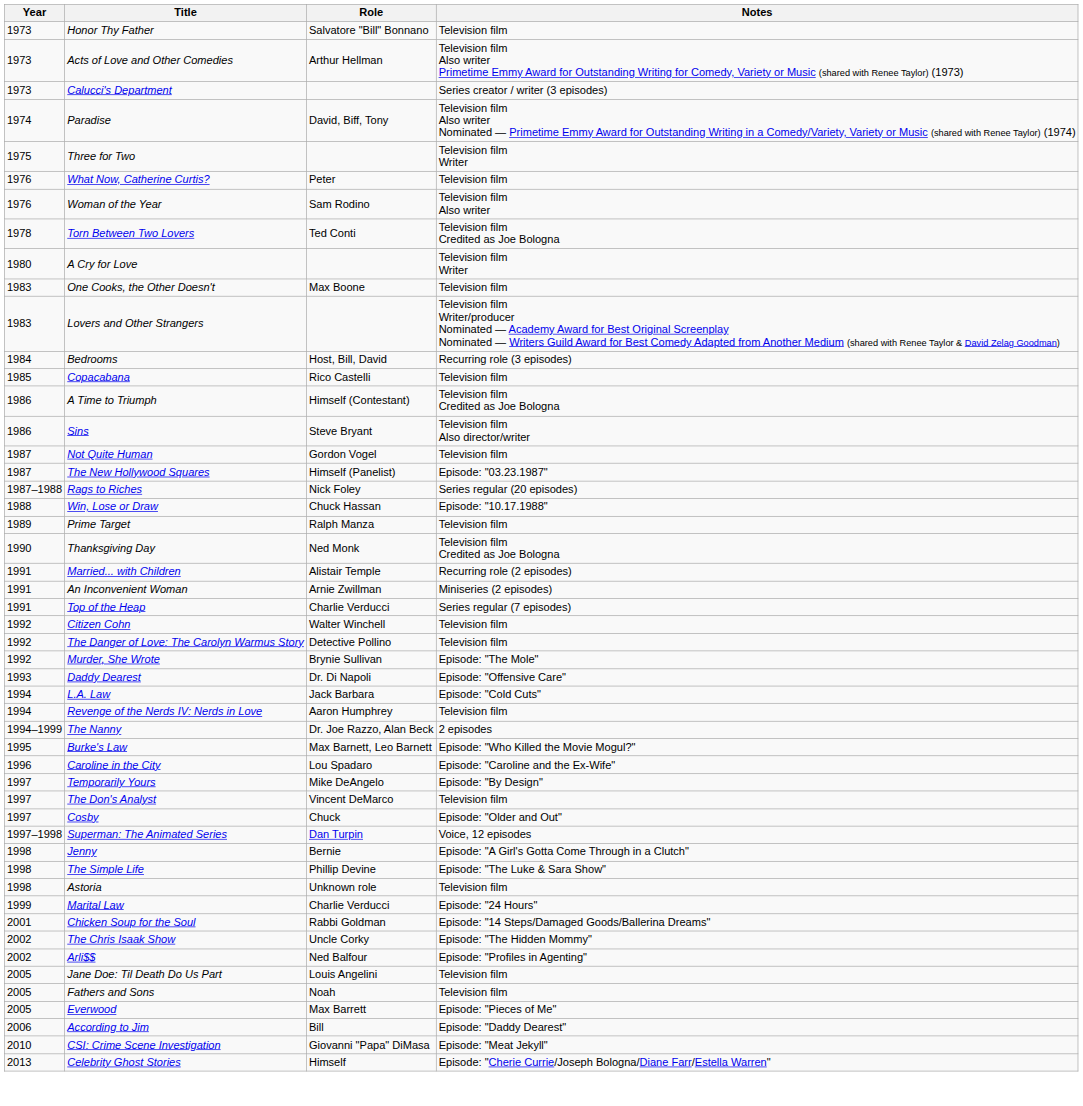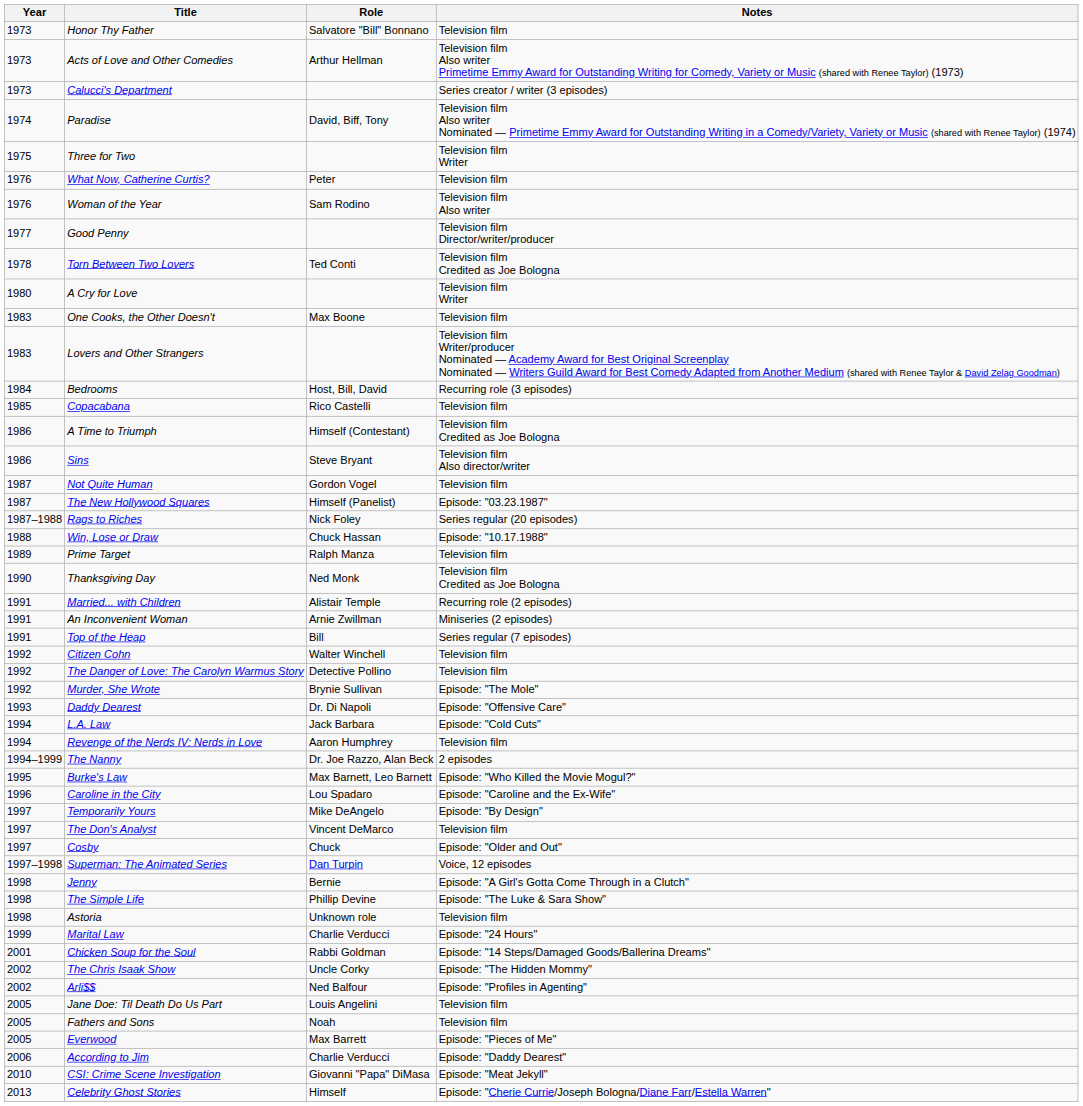 <table class="wikitable">
 <tr>
 <th>Year</th>
 <th>Title</th>
 <th>Role</th>
 <th>Notes</th>
 </tr>
 <tr>
 <td>1973</td>
 <td><em>Honor Thy Father</em></td>
 <td>Salvatore "Bill" Bonnano</td>
 <td>Television film</td>
 </tr>
 <tr>
 <td>1973</td>
 <td><em>Acts of Love and Other Comedies</em></td>
 <td>Arthur Hellman</td>
 <td>Television film<br>Also writer<br><a href='#'>Primetime Emmy Award for Outstanding Writing for Comedy, Variety or Music</a> <small>(shared with Renee Taylor)</small> (1973)</td>
 </tr>
 <tr>
 <td>1973</td>
 <td><em><a href='#'>Calucci's Department</a></em></td>
 <td></td>
 <td>Series creator / writer (3 episodes)</td>
 </tr>
 <tr>
 <td>1974</td>
 <td><em>Paradise</em></td>
 <td>David, Biff, Tony</td>
 <td>Television film<br>Also writer<br>Nominated — <a href='#'>Primetime Emmy Award for Outstanding Writing in a Comedy/Variety, Variety or Music</a> <small>(shared with Renee Taylor)</small> (1974)</td>
 </tr>
 <tr>
 <td>1975</td>
 <td><em>Three for Two</em></td>
 <td></td>
 <td>Television film<br>Writer</td>
 </tr>
 <tr>
 <td>1976</td>
 <td><em><a href='#'>What Now, Catherine Curtis?</a></em></td>
 <td>Peter</td>
 <td>Television film</td>
 </tr>
 <tr>
 <td>1976</td>
 <td><em>Woman of the Year</em></td>
 <td>Sam Rodino</td>
 <td>Television film<br>Also writer</td>
+</tr>
+<tr>
+<td>1977</td>
+<td><em>Good Penny</em></td>
+<td></td>
+<td>Television film<br>Director/writer/producer</td>
 </tr>
 <tr>
 <td>1978</td>
 <td><em><a href='#'>Torn Between Two Lovers</a></em></td>
 <td>Ted Conti</td>
 <td>Television film<br>Credited as Joe Bologna</td>
 </tr>
 <tr>
 <td>1980</td>
 <td><em>A Cry for Love</em></td>
 <td></td>
 <td>Television film<br>Writer</td>
 </tr>
 <tr>
 <td>1983</td>
 <td><em>One Cooks, the Other Doesn't</em></td>
 <td>Max Boone</td>
 <td>Television film</td>
 </tr>
 <tr>
 <td>1983</td>
 <td><em>Lovers and Other Strangers</em></td>
 <td></td>
 <td>Television film<br>Writer/producer<br>Nominated — <a href='#'>Academy Award for Best Original Screenplay</a><br>Nominated — <a href='#'>Writers Guild Award for Best Comedy Adapted from Another Medium</a> <small>(shared with Renee Taylor & <a href='#'>David Zelag Goodman</a>)</small></td>
 </tr>
 <tr>
 <td>1984</td>
 <td><em>Bedrooms</em></td>
 <td>Host, Bill, David</td>
 <td>Recurring role (3 episodes)</td>
 </tr>
 <tr>
 <td>1985</td>
 <td><em><a href='#'>Copacabana</a></em></td>
 <td>Rico Castelli</td>
 <td>Television film</td>
 </tr>
 <tr>
 <td>1986</td>
 <td><em>A Time to Triumph</em></td>
 <td>Himself (Contestant)</td>
 <td>Television film<br>Credited as Joe Bologna</td>
 </tr>
 <tr>
 <td>1986</td>
 <td><em><a href='#'>Sins</a></em></td>
 <td>Steve Bryant</td>
 <td>Television film<br>Also director/writer</td>
 </tr>
 <tr>
 <td>1987</td>
 <td><em><a href='#'>Not Quite Human</a></em></td>
 <td>Gordon Vogel</td>
 <td>Television film</td>
 </tr>
 <tr>
 <td>1987</td>
 <td><em><a href='#'>The New Hollywood Squares</a></em></td>
 <td>Himself (Panelist)</td>
 <td>Episode: "03.23.1987"</td>
 </tr>
 <tr>
 <td>1987–1988</td>
 <td><em><a href='#'>Rags to Riches</a></em></td>
 <td>Nick Foley</td>
 <td>Series regular (20 episodes)</td>
 </tr>
 <tr>
 <td>1988</td>
 <td><em><a href='#'>Win, Lose or Draw</a></em></td>
 <td>Chuck Hassan</td>
 <td>Episode: "10.17.1988"</td>
 </tr>
 <tr>
 <td>1989</td>
 <td><em>Prime Target</em></td>
 <td>Ralph Manza</td>
 <td>Television film</td>
 </tr>
 <tr>
 <td>1990</td>
 <td><em>Thanksgiving Day</em></td>
 <td>Ned Monk</td>
 <td>Television film<br>Credited as Joe Bologna</td>
 </tr>
 <tr>
 <td>1991</td>
 <td><em><a href='#'>Married... with Children</a></em></td>
 <td>Alistair Temple</td>
 <td>Recurring role (2 episodes)</td>
 </tr>
 <tr>
 <td>1991</td>
 <td><em>An Inconvenient Woman</em></td>
 <td>Arnie Zwillman</td>
 <td>Miniseries (2 episodes)</td>
 </tr>
 <tr>
 <td>1991</td>
 <td><em><a href='#'>Top of the Heap</a></em></td>
-<td>Charlie Verducci</td>
+<td>Bill</td>
 <td>Series regular (7 episodes)</td>
 </tr>
 <tr>
 <td>1992</td>
 <td><em><a href='#'>Citizen Cohn</a></em></td>
 <td>Walter Winchell</td>
 <td>Television film</td>
 </tr>
 <tr>
 <td>1992</td>
 <td><em><a href='#'>The Danger of Love: The Carolyn Warmus Story</a></em></td>
 <td>Detective Pollino</td>
 <td>Television film</td>
 </tr>
 <tr>
 <td>1992</td>
 <td><em><a href='#'>Murder, She Wrote</a></em></td>
 <td>Brynie Sullivan</td>
 <td>Episode: "The Mole"</td>
 </tr>
 <tr>
 <td>1993</td>
 <td><em><a href='#'>Daddy Dearest</a></em></td>
 <td>Dr. Di Napoli</td>
 <td>Episode: "Offensive Care"</td>
 </tr>
 <tr>
 <td>1994</td>
 <td><em><a href='#'>L.A. Law</a></em></td>
 <td>Jack Barbara</td>
 <td>Episode: "Cold Cuts"</td>
 </tr>
 <tr>
 <td>1994</td>
 <td><em><a href='#'>Revenge of the Nerds IV: Nerds in Love</a></em></td>
 <td>Aaron Humphrey</td>
 <td>Television film</td>
 </tr>
 <tr>
 <td>1994–1999</td>
 <td><em><a href='#'>The Nanny</a></em></td>
 <td>Dr. Joe Razzo, Alan Beck</td>
 <td>2 episodes</td>
 </tr>
 <tr>
 <td>1995</td>
 <td><em><a href='#'>Burke's Law</a></em></td>
 <td>Max Barnett, Leo Barnett</td>
 <td>Episode: "Who Killed the Movie Mogul?"</td>
 </tr>
 <tr>
 <td>1996</td>
 <td><em><a href='#'>Caroline in the City</a></em></td>
 <td>Lou Spadaro</td>
 <td>Episode: "Caroline and the Ex-Wife"</td>
 </tr>
 <tr>
 <td>1997</td>
 <td><em><a href='#'>Temporarily Yours</a></em></td>
 <td>Mike DeAngelo</td>
 <td>Episode: "By Design"</td>
 </tr>
 <tr>
 <td>1997</td>
 <td><em><a href='#'>The Don's Analyst</a></em></td>
 <td>Vincent DeMarco</td>
 <td>Television film</td>
 </tr>
 <tr>
 <td>1997</td>
 <td><em><a href='#'>Cosby</a></em></td>
 <td>Chuck</td>
 <td>Episode: "Older and Out"</td>
 </tr>
 <tr>
 <td>1997–1998</td>
 <td><em><a href='#'>Superman: The Animated Series</a></em></td>
 <td><a href='#'>Dan Turpin</a></td>
 <td>Voice, 12 episodes</td>
 </tr>
 <tr>
 <td>1998</td>
 <td><em><a href='#'>Jenny</a></em></td>
 <td>Bernie</td>
 <td>Episode: "A Girl's Gotta Come Through in a Clutch"</td>
 </tr>
 <tr>
 <td>1998</td>
 <td><em><a href='#'>The Simple Life</a></em></td>
 <td>Phillip Devine</td>
 <td>Episode: "The Luke & Sara Show"</td>
 </tr>
 <tr>
 <td>1998</td>
 <td><em>Astoria</em></td>
 <td>Unknown role</td>
 <td>Television film</td>
 </tr>
 <tr>
 <td>1999</td>
 <td><em><a href='#'>Marital Law</a></em></td>
 <td>Charlie Verducci</td>
 <td>Episode: "24 Hours"</td>
 </tr>
 <tr>
 <td>2001</td>
 <td><em><a href='#'>Chicken Soup for the Soul</a></em></td>
 <td>Rabbi Goldman</td>
 <td>Episode: "14 Steps/Damaged Goods/Ballerina Dreams"</td>
 </tr>
 <tr>
 <td>2002</td>
 <td><em><a href='#'>The Chris Isaak Show</a></em></td>
 <td>Uncle Corky</td>
 <td>Episode: "The Hidden Mommy"</td>
 </tr>
 <tr>
 <td>2002</td>
 <td><em><a href='#'>Arli$$</a></em></td>
 <td>Ned Balfour</td>
 <td>Episode: "Profiles in Agenting"</td>
 </tr>
 <tr>
 <td>2005</td>
 <td><em>Jane Doe: Til Death Do Us Part</em></td>
 <td>Louis Angelini</td>
 <td>Television film</td>
 </tr>
 <tr>
 <td>2005</td>
 <td><em>Fathers and Sons</em></td>
 <td>Noah</td>
 <td>Television film</td>
 </tr>
 <tr>
 <td>2005</td>
 <td><em><a href='#'>Everwood</a></em></td>
 <td>Max Barrett</td>
 <td>Episode: "Pieces of Me"</td>
 </tr>
 <tr>
 <td>2006</td>
 <td><em><a href='#'>According to Jim</a></em></td>
-<td>Bill</td>
+<td>Charlie Verducci</td>
 <td>Episode: "Daddy Dearest"</td>
 </tr>
 <tr>
 <td>2010</td>
 <td><em><a href='#'>CSI: Crime Scene Investigation</a></em></td>
 <td>Giovanni "Papa" DiMasa</td>
 <td>Episode: "Meat Jekyll"</td>
 </tr>
 <tr>
 <td>2013</td>
 <td><em><a href='#'>Celebrity Ghost Stories</a></em></td>
 <td>Himself</td>
 <td>Episode: "<a href='#'>Cherie Currie</a>/Joseph Bologna/<a href='#'>Diane Farr</a>/<a href='#'>Estella Warren</a>"</td>
 </tr>
 </table>
